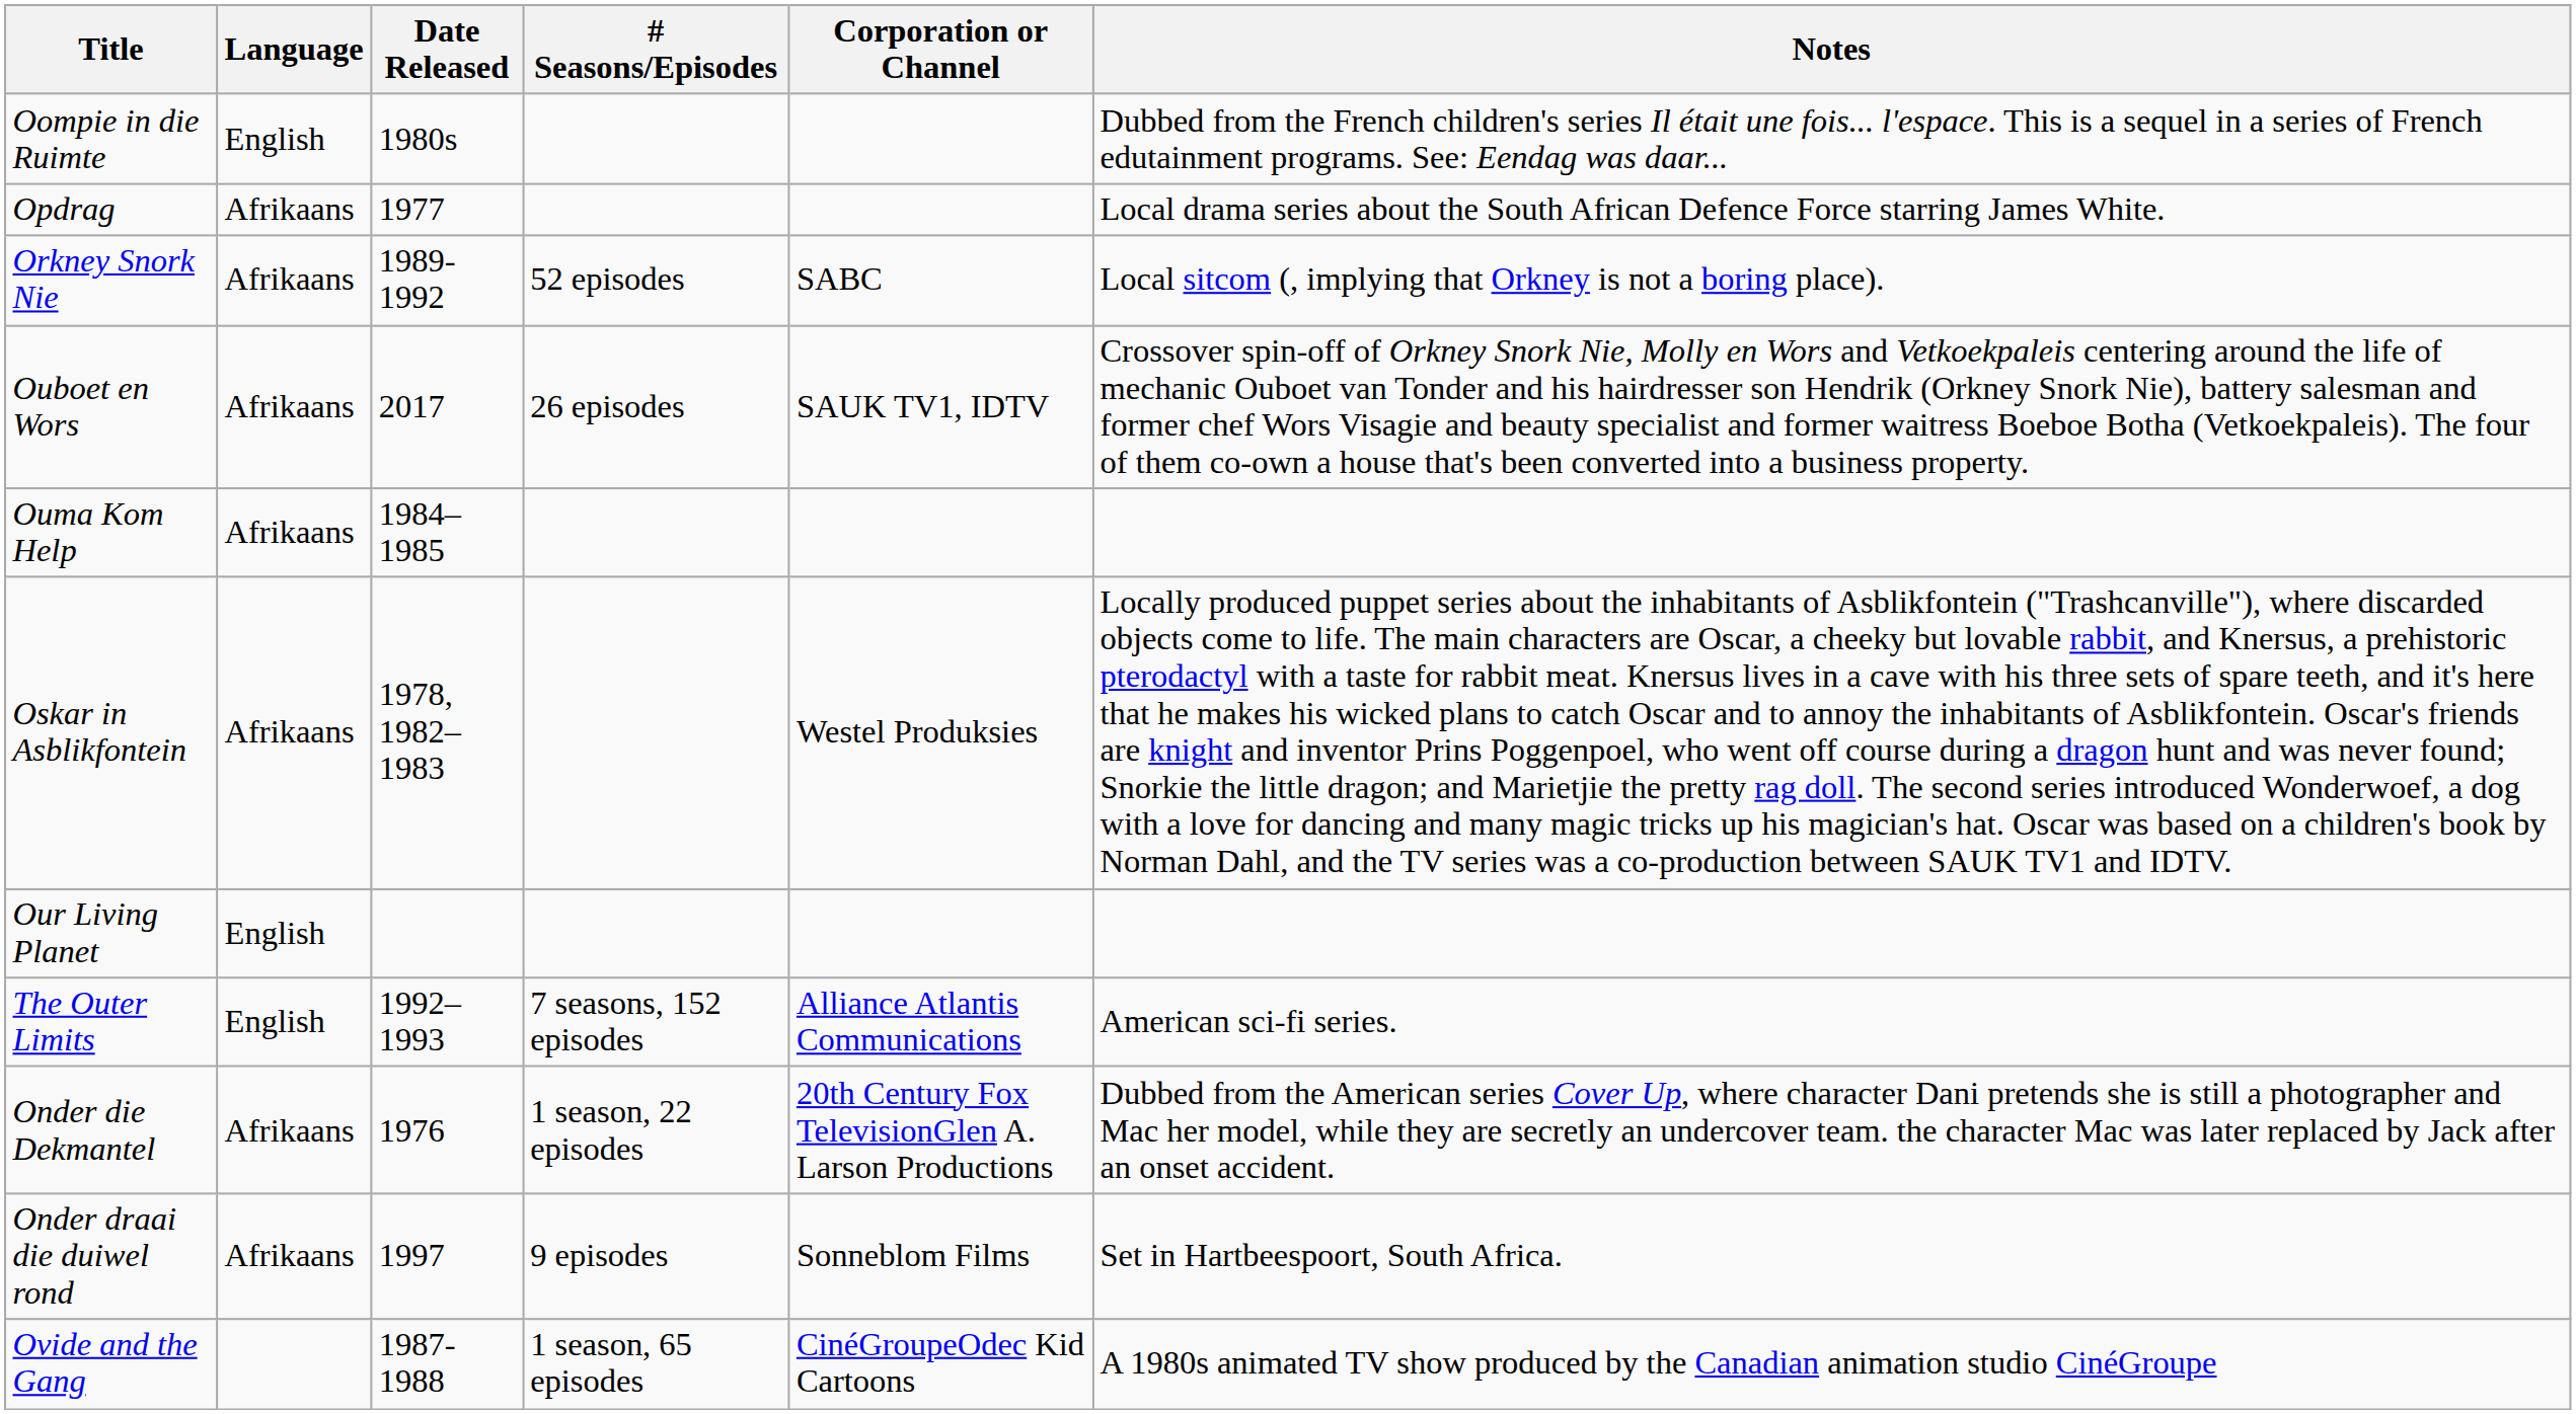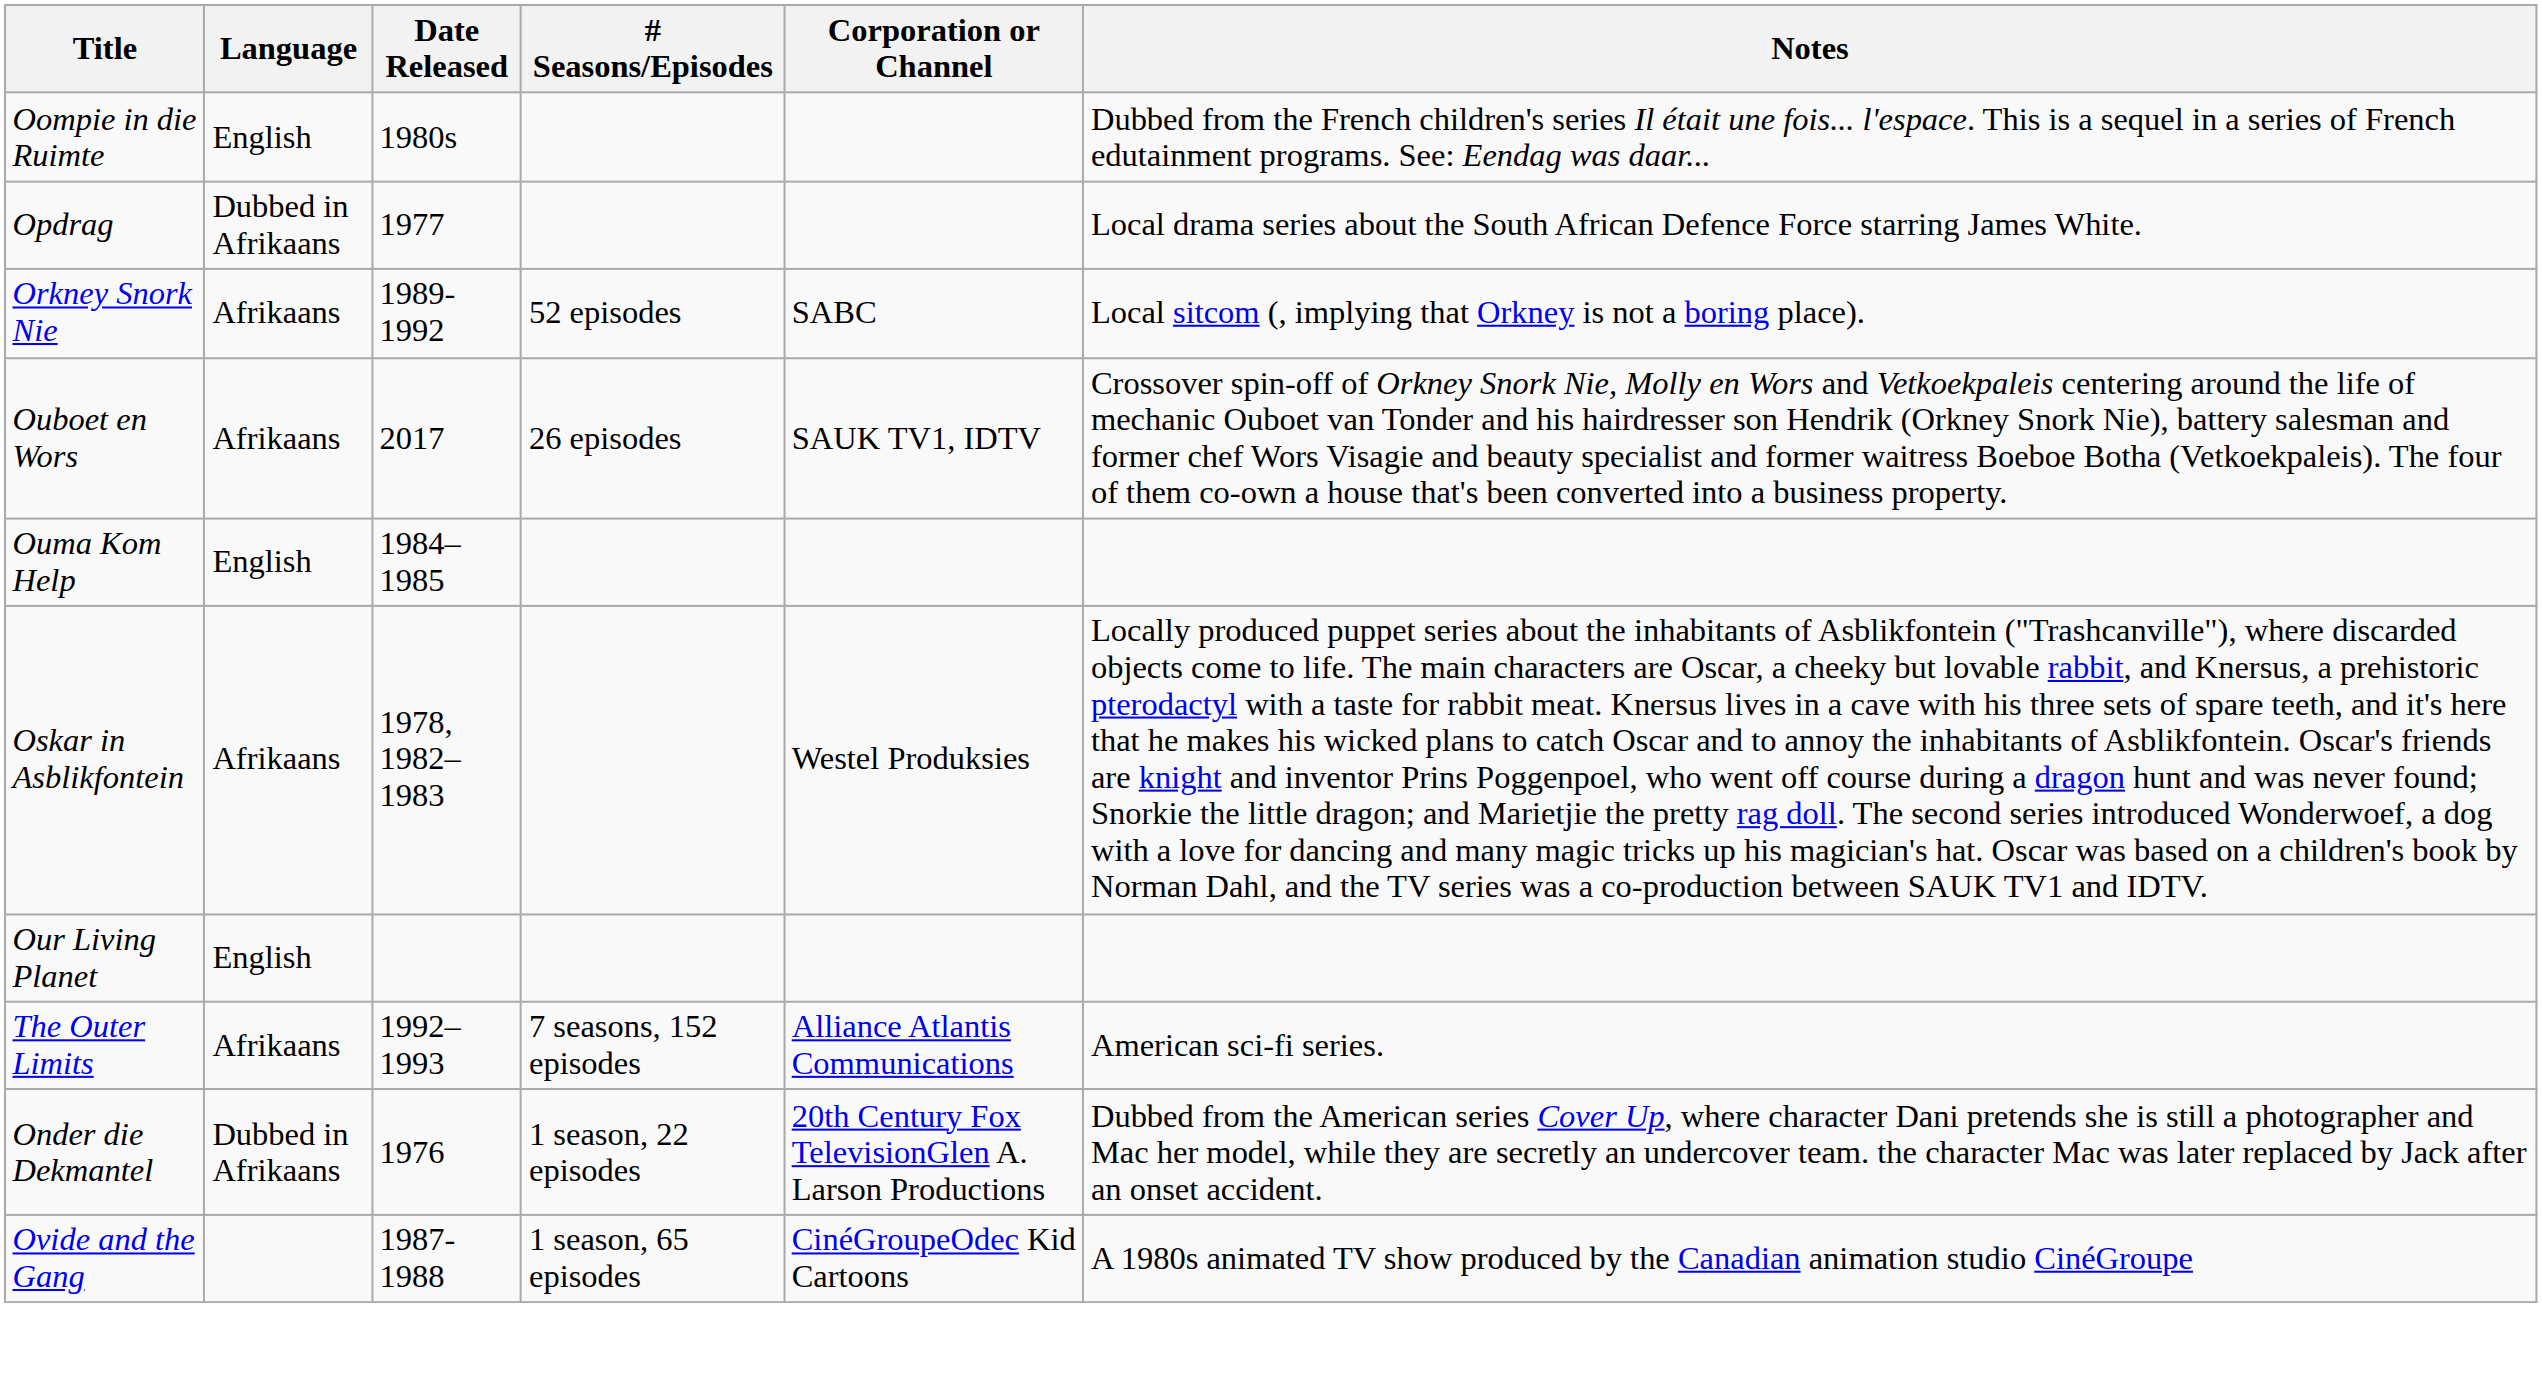 <table class="wikitable sortable">
 <tr>
 <th>Title</th>
 <th>Language</th>
 <th>Date Released</th>
 <th># Seasons/Episodes</th>
 <th>Corporation or Channel</th>
 <th>Notes</th>
 </tr>
 <tr>
 <td><em>Oompie in die Ruimte</em></td>
 <td>English</td>
 <td>1980s</td>
 <td></td>
 <td></td>
 <td>Dubbed from the French children's series <em>Il était une fois... l'espace</em>. This is a sequel in a series of French edutainment programs. See: <em>Eendag was daar...</em></td>
 </tr>
 <tr>
 <td><em>Opdrag</em></td>
-<td>Afrikaans</td>
+<td>Dubbed in Afrikaans</td>
 <td>1977</td>
 <td></td>
 <td></td>
 <td>Local drama series about the South African Defence Force starring James White.</td>
 </tr>
 <tr>
 <td><em><a href='#'>Orkney Snork Nie</a></em></td>
 <td>Afrikaans</td>
 <td>1989-1992</td>
 <td>52 episodes</td>
 <td>SABC</td>
 <td>Local <a href='#'>sitcom</a> (, implying that <a href='#'>Orkney</a> is not a <a href='#'>boring</a> place).</td>
 </tr>
 <tr>
 <td><em>Ouboet en Wors</em></td>
 <td>Afrikaans</td>
 <td>2017</td>
 <td>26 episodes</td>
 <td>SAUK TV1, IDTV</td>
 <td>Crossover spin-off of <em>Orkney Snork Nie, Molly en Wors</em> and <em>Vetkoekpaleis</em> centering around the life of mechanic Ouboet van Tonder and his hairdresser son Hendrik (Orkney Snork Nie), battery salesman and former chef Wors Visagie and beauty specialist and former waitress Boeboe Botha (Vetkoekpaleis). The four of them co-own a house that's been converted into a business property.</td>
 </tr>
 <tr>
 <td><em>Ouma Kom Help</em></td>
-<td>Afrikaans</td>
+<td>English</td>
 <td>1984–1985</td>
 <td></td>
 <td></td>
 <td></td>
 </tr>
 <tr>
 <td><em>Oskar in Asblikfontein</em></td>
 <td>Afrikaans</td>
 <td>1978, 1982–1983</td>
 <td></td>
 <td>Westel Produksies</td>
 <td>Locally produced puppet series about the inhabitants of Asblikfontein ("Trashcanville"), where discarded objects come to life. The main characters are Oscar, a cheeky but lovable <a href='#'>rabbit</a>, and Knersus, a prehistoric <a href='#'>pterodactyl</a> with a taste for rabbit meat. Knersus lives in a cave with his three sets of spare teeth, and it's here that he makes his wicked plans to catch Oscar and to annoy the inhabitants of Asblikfontein. Oscar's friends are <a href='#'>knight</a> and inventor Prins Poggenpoel, who went off course during a <a href='#'>dragon</a> hunt and was never found; Snorkie the little dragon; and Marietjie the pretty <a href='#'>rag doll</a>. The second series introduced Wonderwoef, a dog with a love for dancing and many magic tricks up his magician's hat. Oscar was based on a children's book by Norman Dahl, and the TV series was a co-production between SAUK TV1 and IDTV.</td>
 </tr>
 <tr>
 <td><em>Our Living Planet</em></td>
 <td>English</td>
 <td></td>
 <td></td>
 <td></td>
 <td></td>
 </tr>
 <tr>
 <td><em><a href='#'>The Outer Limits</a></em></td>
-<td>English</td>
+<td>Afrikaans</td>
 <td>1992–1993</td>
 <td>7 seasons, 152 episodes</td>
 <td><a href='#'>Alliance Atlantis Communications</a></td>
 <td>American sci-fi series.</td>
 </tr>
 <tr>
 <td><em>Onder die Dekmantel</em></td>
-<td>Afrikaans</td>
+<td>Dubbed in Afrikaans</td>
 <td>1976</td>
 <td>1 season, 22 episodes</td>
 <td><a href='#'>20th Century Fox TelevisionGlen</a> A. Larson Productions</td>
 <td>Dubbed from the American series <em><a href='#'>Cover Up</a></em>, where character Dani pretends she is still a photographer and Mac her model, while they are secretly an undercover team. the character Mac was later replaced by Jack after an onset accident.</td>
-</tr>
-<tr>
-<td><em>Onder draai die duiwel rond</em></td>
-<td>Afrikaans</td>
-<td>1997</td>
-<td>9 episodes</td>
-<td>Sonneblom Films</td>
-<td>Set in Hartbeespoort, South Africa.</td>
 </tr>
 <tr>
 <td><em><a href='#'>Ovide and the Gang</a></em></td>
 <td></td>
 <td>1987-1988</td>
 <td>1 season, 65 episodes</td>
 <td><a href='#'>CinéGroupeOdec</a> Kid Cartoons</td>
 <td>A 1980s animated TV show produced by the <a href='#'>Canadian</a> animation studio <a href='#'>CinéGroupe</a></td>
 </tr>
 </table>
